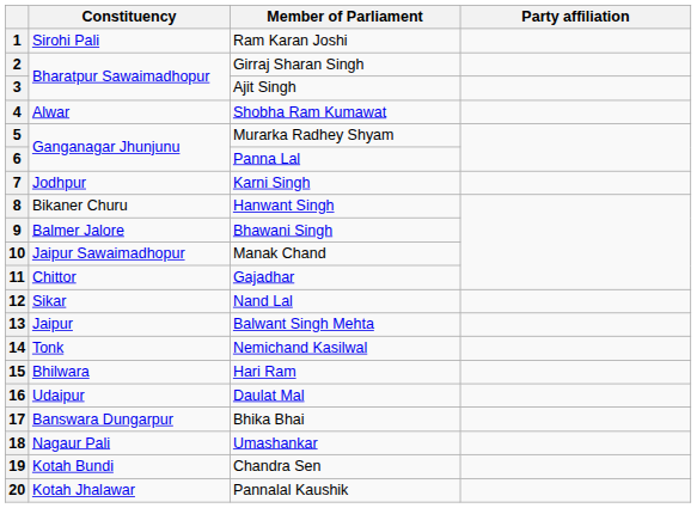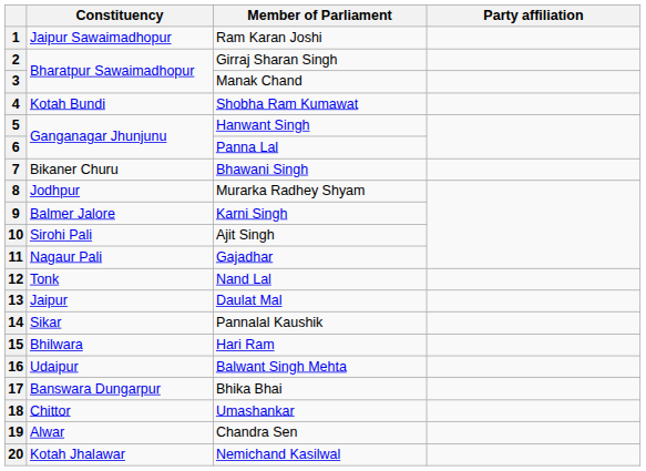 <table class="wikitable sortable">
 <tr style="text-align:center;">
 <th></th>
 <th style="width:13em">Constituency</th>
 <th style="width:15em">Member of Parliament</th>
 <th colspan="2" style="width:15em">Party affiliation</th>
 </tr>
 <tr>
 <th>1</th>
-<td><a href='#'>Sirohi Pali</a></td>
+<td><a href='#'>Jaipur Sawaimadhopur</a></td>
 <td>Ram Karan Joshi</td>
 <td></td>
 </tr>
 <tr>
 <th>2</th>
 <td rowspan=2><a href='#'>Bharatpur Sawaimadhopur</a></td>
 <td>Girraj Sharan Singh</td>
 <td></td>
 </tr>
 <tr>
 <th>3</th>
-<td>Ajit Singh</td>
+<td>Manak Chand</td>
 <td></td>
 </tr>
 <tr>
 <th>4</th>
-<td><a href='#'>Alwar</a></td>
+<td><a href='#'>Kotah Bundi</a></td>
 <td><a href='#'>Shobha Ram Kumawat</a></td>
 <td></td>
 </tr>
 <tr>
 <th>5</th>
 <td rowspan=2><a href='#'>Ganganagar Jhunjunu</a></td>
-<td>Murarka Radhey Shyam</td>
+<td><a href='#'>Hanwant Singh</a></td>
 </tr>
 <tr>
 <th>6</th>
 <td><a href='#'>Panna Lal</a></td>
 </tr>
 <tr>
 <th>7</th>
-<td><a href='#'>Jodhpur</a></td>
-<td><a href='#'>Karni Singh</a></td>
+<td>Bikaner Churu</td>
+<td><a href='#'>Bhawani Singh</a></td>
 <td></td>
 </tr>
 <tr>
 <th>8</th>
-<td>Bikaner Churu</td>
-<td><a href='#'>Hanwant Singh</a></td>
+<td><a href='#'>Jodhpur</a></td>
+<td>Murarka Radhey Shyam</td>
 </tr>
 <tr>
 <th>9</th>
 <td><a href='#'>Balmer Jalore</a></td>
-<td><a href='#'>Bhawani Singh</a></td>
+<td><a href='#'>Karni Singh</a></td>
 </tr>
 <tr>
 <th>10</th>
-<td><a href='#'>Jaipur Sawaimadhopur</a></td>
-<td>Manak Chand</td>
+<td><a href='#'>Sirohi Pali</a></td>
+<td>Ajit Singh</td>
 </tr>
 <tr>
 <th>11</th>
-<td><a href='#'>Chittor</a></td>
+<td><a href='#'>Nagaur Pali</a></td>
 <td><a href='#'>Gajadhar</a></td>
 </tr>
 <tr>
 <th>12</th>
-<td><a href='#'>Sikar</a></td>
+<td><a href='#'>Tonk</a></td>
 <td><a href='#'>Nand Lal</a></td>
 <td></td>
 </tr>
 <tr>
 <th>13</th>
 <td><a href='#'>Jaipur</a></td>
-<td><a href='#'>Balwant Singh Mehta</a></td>
+<td><a href='#'>Daulat Mal</a></td>
 <td></td>
 </tr>
 <tr>
 <th>14</th>
-<td><a href='#'>Tonk</a></td>
-<td><a href='#'>Nemichand Kasilwal</a></td>
+<td><a href='#'>Sikar</a></td>
+<td>Pannalal Kaushik</td>
 </tr>
 <tr>
 <th>15</th>
 <td><a href='#'>Bhilwara</a></td>
 <td><a href='#'>Hari Ram</a></td>
 <td></td>
 </tr>
 <tr>
 <th>16</th>
 <td><a href='#'>Udaipur</a></td>
-<td><a href='#'>Daulat Mal</a></td>
+<td><a href='#'>Balwant Singh Mehta</a></td>
 <td></td>
 </tr>
 <tr>
 <th>17</th>
 <td><a href='#'>Banswara Dungarpur</a></td>
 <td>Bhika Bhai</td>
 </tr>
 <tr>
 <th>18</th>
-<td><a href='#'>Nagaur Pali</a></td>
+<td><a href='#'>Chittor</a></td>
 <td><a href='#'>Umashankar</a></td>
 <td></td>
 </tr>
 <tr>
 <th>19</th>
-<td><a href='#'>Kotah Bundi</a></td>
+<td><a href='#'>Alwar</a></td>
 <td>Chandra Sen</td>
 <td></td>
 </tr>
 <tr>
 <th>20</th>
 <td><a href='#'>Kotah Jhalawar</a></td>
-<td>Pannalal Kaushik</td>
+<td><a href='#'>Nemichand Kasilwal</a></td>
 <td></td>
 </tr>
 </table>
